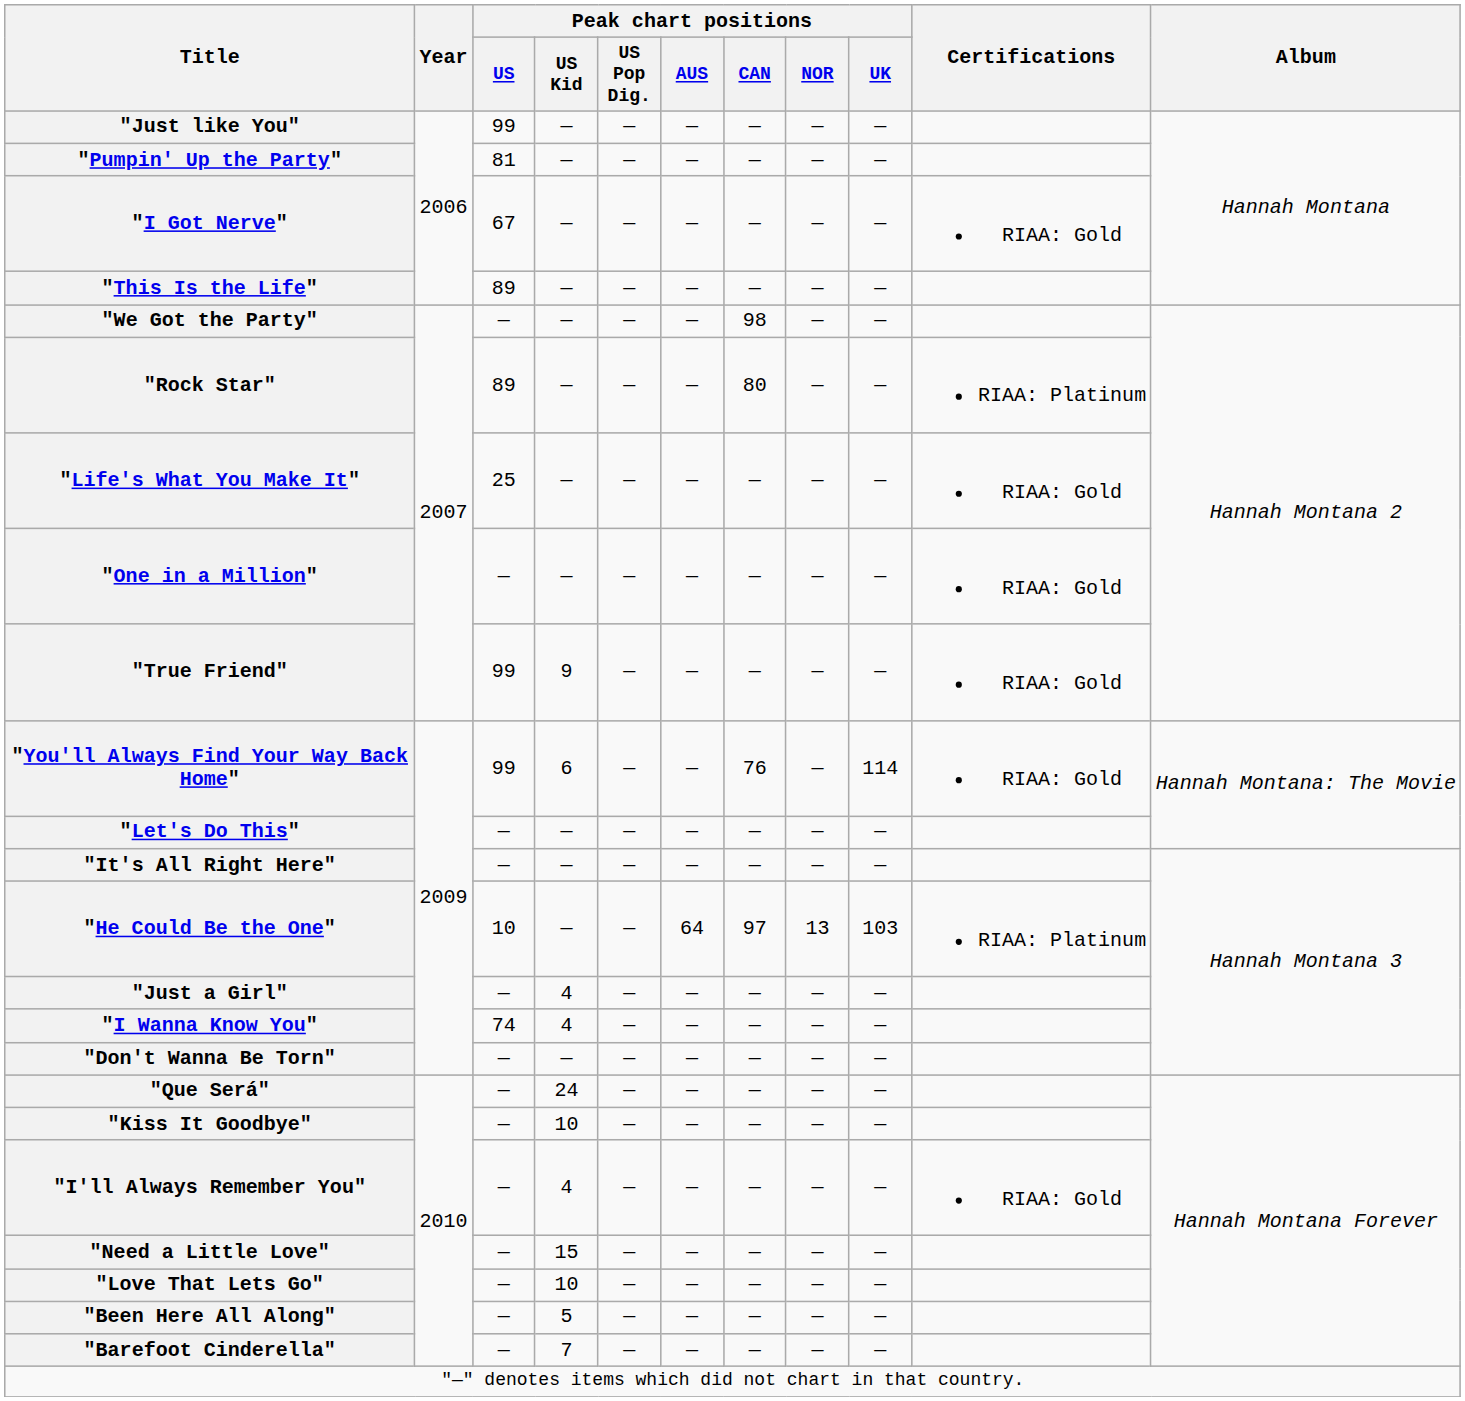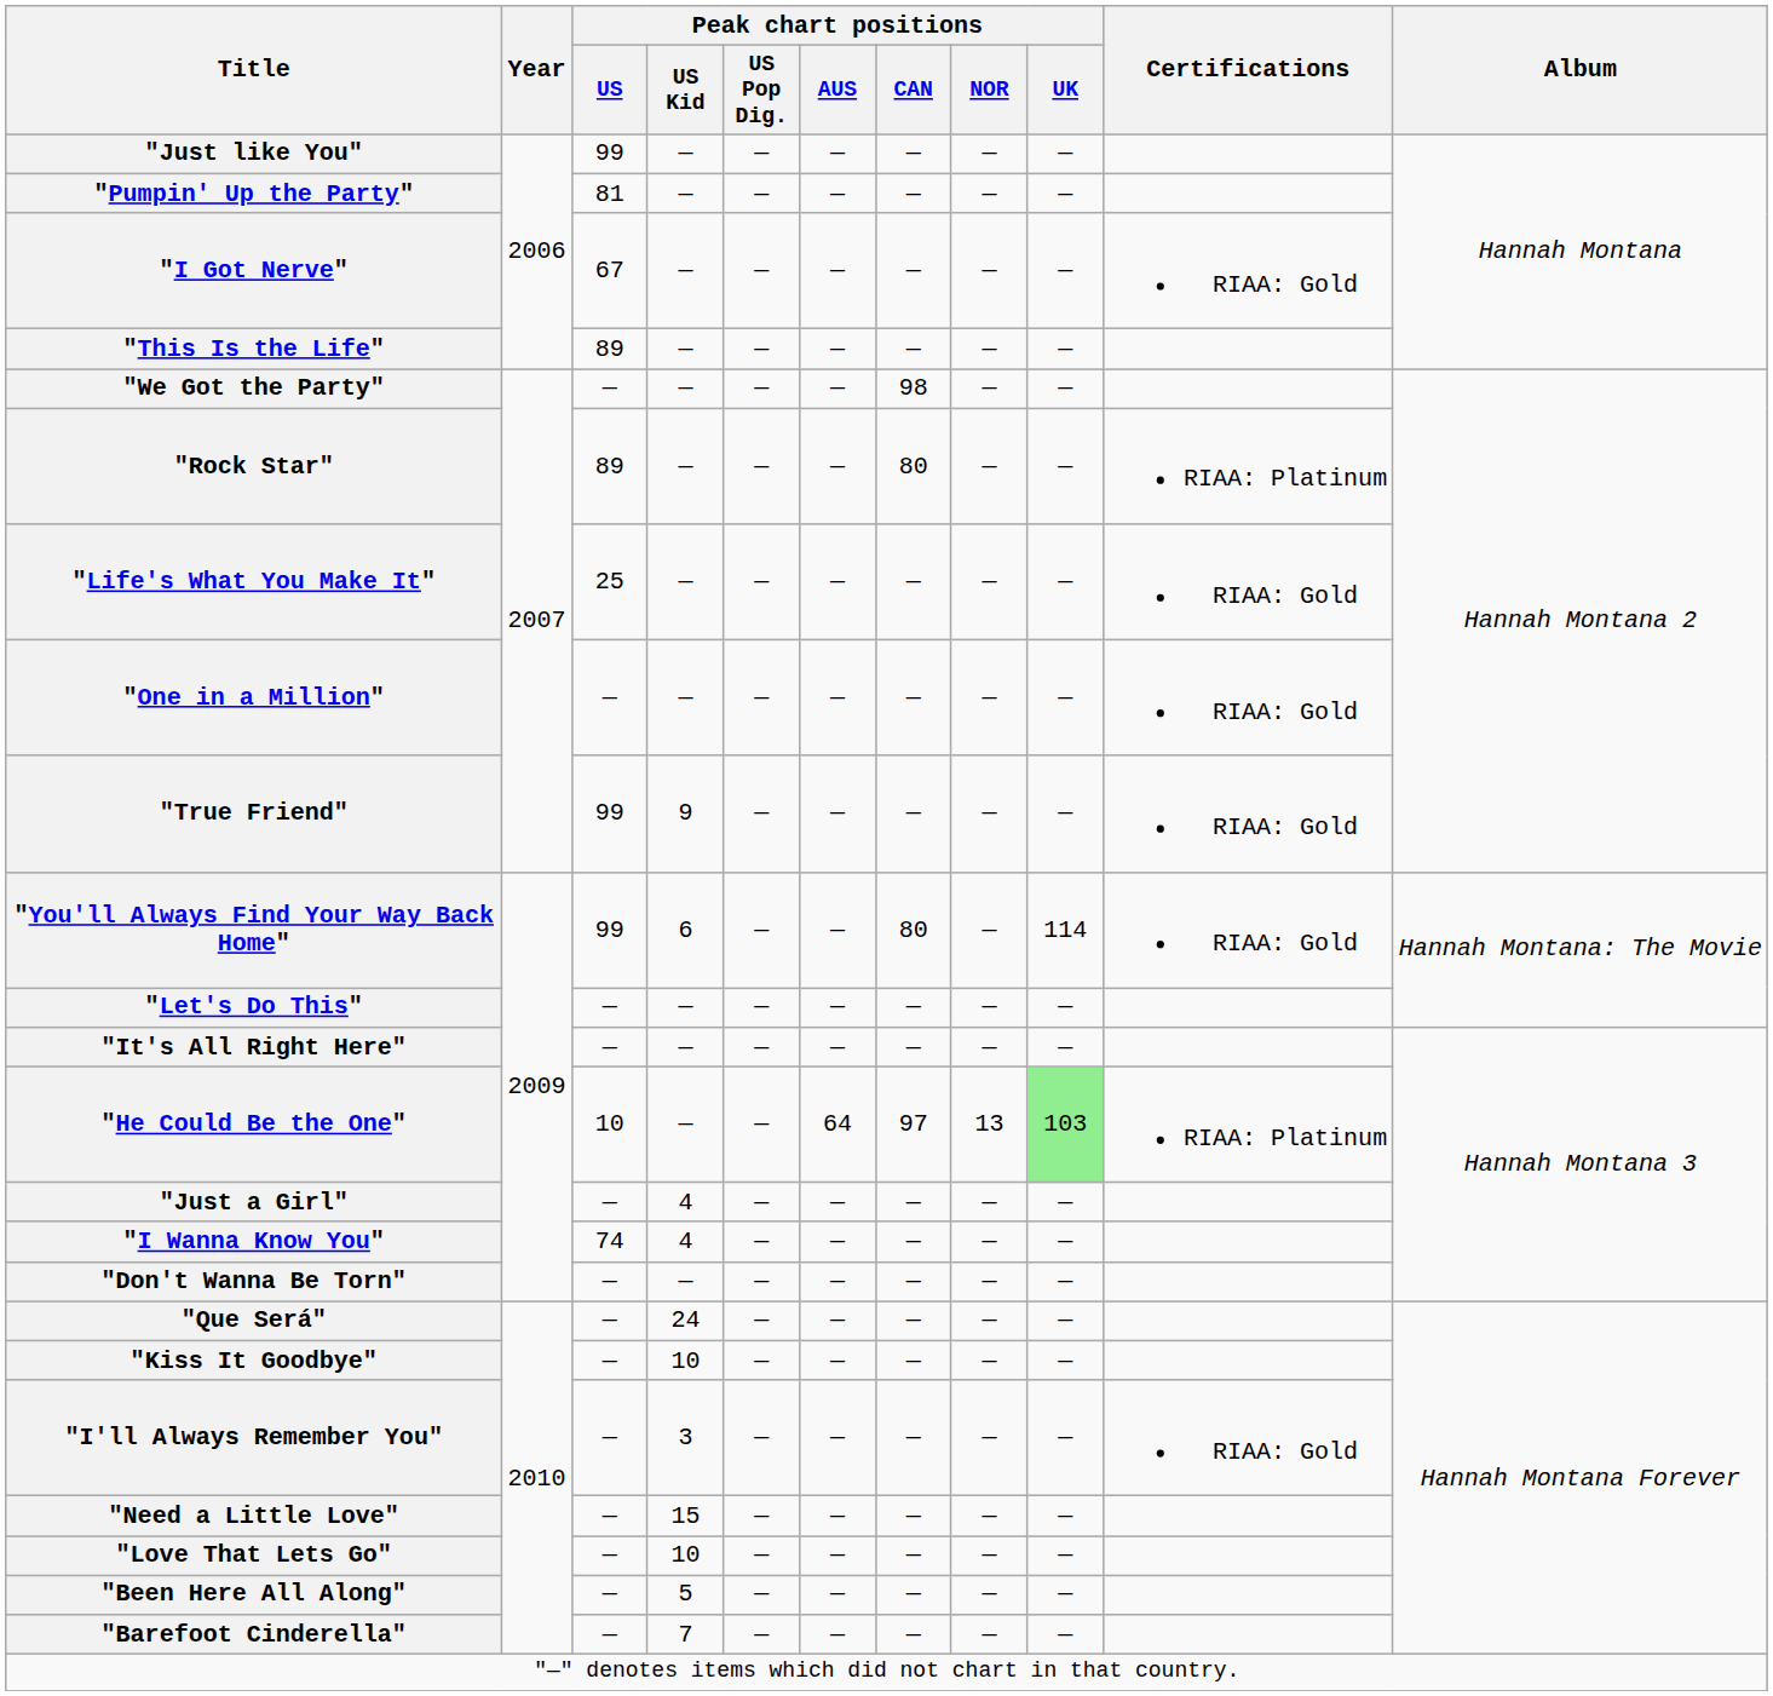 <table class="wikitable plainrowheaders" style="text-align:center;">
 <tr>
 <th scope="col" rowspan="2" style="width:20em;">Title</th>
 <th scope="col" rowspan="2">Year</th>
 <th scope="col" colspan="7">Peak chart positions</th>
 <th scope="col" rowspan="2">Certifications</th>
 <th scope="col" rowspan="2">Album</th>
 </tr>
 <tr>
 <th scope="col" style="width:3em;font-size:90%;"><a href='#'>US</a><br></th>
 <th scope="col" style="width:3em;font-size:90%;">US<br>Kid<br></th>
 <th scope="col" style="width:3em;font-size:90%;">US<br>Pop Dig.<br></th>
 <th scope="col" style="width:3em;font-size:90%;"><a href='#'>AUS</a><br></th>
 <th scope="col" style="width:3em;font-size:90%;"><a href='#'>CAN</a><br></th>
 <th scope="col" style="width:3em;font-size:90%;"><a href='#'>NOR</a><br></th>
 <th scope="col" style="width:3em;font-size:90%;"><a href='#'>UK</a><br></th>
 </tr>
 <tr>
 <th scope="row">"Just like You"</th>
 <td rowspan="4">2006</td>
 <td>99</td>
 <td>—</td>
 <td>—</td>
 <td>—</td>
 <td>—</td>
 <td>—</td>
 <td>—</td>
 <td></td>
 <td rowspan="4"><em>Hannah Montana</em></td>
 </tr>
 <tr>
 <th scope="row">"<a href='#'>Pumpin' Up the Party</a>"</th>
 <td>81</td>
 <td>—</td>
 <td>—</td>
 <td>—</td>
 <td>—</td>
 <td>—</td>
 <td>—</td>
 <td></td>
 </tr>
 <tr>
 <th scope="row">"<a href='#'>I Got Nerve</a>"</th>
 <td>67</td>
 <td>—</td>
 <td>—</td>
 <td>—</td>
 <td>—</td>
 <td>—</td>
 <td>—</td>
 <td><br><ul><li>RIAA: Gold</li></ul></td>
 </tr>
 <tr>
 <th scope="row">"<a href='#'>This Is the Life</a>"</th>
 <td>89</td>
 <td>—</td>
 <td>—</td>
 <td>—</td>
 <td>—</td>
 <td>—</td>
 <td>—</td>
 <td></td>
 </tr>
 <tr>
 <th scope="row">"We Got the Party"</th>
 <td rowspan="5">2007</td>
 <td>—</td>
 <td>—</td>
 <td>—</td>
 <td>—</td>
 <td>98</td>
 <td>—</td>
 <td>—</td>
 <td></td>
 <td rowspan="5"><em>Hannah Montana 2</em></td>
 </tr>
 <tr>
 <th scope="row">"Rock Star"</th>
 <td>89</td>
 <td>—</td>
 <td>—</td>
 <td>—</td>
 <td>80</td>
 <td>—</td>
 <td>—</td>
 <td><br><ul><li>RIAA: Platinum</li></ul></td>
 </tr>
 <tr>
 <th scope="row">"<a href='#'>Life's What You Make It</a>"</th>
 <td>25</td>
 <td>—</td>
 <td>—</td>
 <td>—</td>
 <td>—</td>
 <td>—</td>
 <td>—</td>
 <td><br><ul><li>RIAA: Gold</li></ul></td>
 </tr>
 <tr>
 <th scope="row">"<a href='#'>One in a Million</a>"</th>
 <td>—</td>
 <td>—</td>
 <td>—</td>
 <td>—</td>
 <td>—</td>
 <td>—</td>
 <td>—</td>
 <td><br><ul><li>RIAA: Gold</li></ul></td>
 </tr>
 <tr>
 <th scope="row">"True Friend"</th>
 <td>99</td>
 <td>9</td>
 <td>—</td>
 <td>—</td>
 <td>—</td>
 <td>—</td>
 <td>—</td>
 <td><br><ul><li>RIAA: Gold</li></ul></td>
 </tr>
 <tr>
 <th scope="row">"<a href='#'>You'll Always Find Your Way Back Home</a>"</th>
 <td rowspan="7">2009</td>
 <td>99</td>
 <td>6</td>
 <td>—</td>
 <td>—</td>
-<td>76</td>
+<td>80</td>
 <td>—</td>
 <td>114</td>
 <td><br><ul><li>RIAA: Gold</li></ul></td>
 <td rowspan="2"><em>Hannah Montana: The Movie</em></td>
 </tr>
 <tr>
 <th scope="row">"<a href='#'>Let's Do This</a>"</th>
 <td>—</td>
 <td>—</td>
 <td>—</td>
 <td>—</td>
 <td>—</td>
 <td>—</td>
 <td>—</td>
 <td></td>
 </tr>
 <tr>
 <th scope="row">"It's All Right Here"</th>
 <td>—</td>
 <td>—</td>
 <td>—</td>
 <td>—</td>
 <td>—</td>
 <td>—</td>
 <td>—</td>
 <td></td>
 <td rowspan="5"><em>Hannah Montana 3</em></td>
 </tr>
 <tr>
 <th scope="row">"<a href='#'>He Could Be the One</a>"</th>
 <td>10</td>
 <td>—</td>
 <td>—</td>
 <td>64</td>
 <td>97</td>
 <td>13</td>
-<td>103</td>
+<td style="background: lightgreen;">103</td>
 <td><br><ul><li>RIAA: Platinum</li></ul></td>
 </tr>
 <tr>
 <th scope="row">"Just a Girl"</th>
 <td>—</td>
 <td>4</td>
 <td>—</td>
 <td>—</td>
 <td>—</td>
 <td>—</td>
 <td>—</td>
 <td></td>
 </tr>
 <tr>
 <th scope="row">"<a href='#'>I Wanna Know You</a>"<br></th>
 <td>74</td>
 <td>4</td>
 <td>—</td>
 <td>—</td>
 <td>—</td>
 <td>—</td>
 <td>—</td>
 <td></td>
 </tr>
 <tr>
 <th scope="row">"Don't Wanna Be Torn"</th>
 <td>—</td>
 <td>—</td>
 <td>—</td>
 <td>—</td>
 <td>—</td>
 <td>—</td>
 <td>—</td>
 <td></td>
 </tr>
 <tr>
 <th scope="row">"Que Será"</th>
 <td rowspan="7">2010</td>
 <td>—</td>
 <td>24</td>
 <td>—</td>
 <td>—</td>
 <td>—</td>
 <td>—</td>
 <td>—</td>
 <td></td>
 <td rowspan="7"><em>Hannah Montana Forever</em></td>
 </tr>
 <tr>
 <th scope="row">"Kiss It Goodbye"</th>
 <td>—</td>
 <td>10</td>
 <td>—</td>
 <td>—</td>
 <td>—</td>
 <td>—</td>
 <td>—</td>
 <td></td>
 </tr>
 <tr>
 <th scope="row">"I'll Always Remember You"</th>
 <td>—</td>
-<td>4</td>
+<td>3</td>
 <td>—</td>
 <td>—</td>
 <td>—</td>
 <td>—</td>
 <td>—</td>
 <td><br><ul><li>RIAA: Gold</li></ul></td>
 </tr>
 <tr>
 <th scope="row">"Need a Little Love"<br></th>
 <td>—</td>
 <td>15</td>
 <td>—</td>
 <td>—</td>
 <td>—</td>
 <td>—</td>
 <td>—</td>
 <td></td>
 </tr>
 <tr>
 <th scope="row">"Love That Lets Go"<br></th>
 <td>—</td>
 <td>10</td>
 <td>—</td>
 <td>—</td>
 <td>—</td>
 <td>—</td>
 <td>—</td>
 <td></td>
 </tr>
 <tr>
 <th scope="row">"Been Here All Along"</th>
 <td>—</td>
 <td>5</td>
 <td>—</td>
 <td>—</td>
 <td>—</td>
 <td>—</td>
 <td>—</td>
 <td></td>
 </tr>
 <tr>
 <th scope="row">"Barefoot Cinderella"</th>
 <td>—</td>
 <td>7</td>
 <td>—</td>
 <td>—</td>
 <td>—</td>
 <td>—</td>
 <td>—</td>
 <td></td>
 </tr>
 <tr>
 <td colspan="11" style="text-align:center; font-size:90%;">"—" denotes items which did not chart in that country.</td>
 </tr>
 </table>
